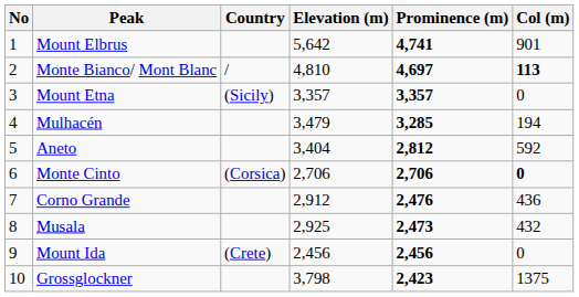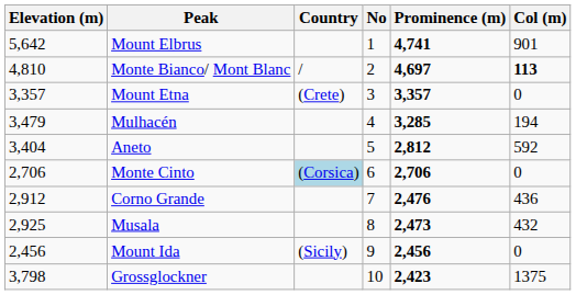 <table class="wikitable sortable">
 <tr>
-<th>No</th>
+<th>Elevation (m)</th>
 <th>Peak</th>
 <th>Country</th>
-<th>Elevation (m)</th>
+<th>No</th>
 <th>Prominence (m)</th>
 <th>Col (m)</th>
 </tr>
 <tr>
-<td>1</td>
+<td>5,642</td>
 <td><a href='#'>Mount Elbrus</a></td>
 <td></td>
-<td>5,642</td>
+<td>1</td>
 <td><strong>4,741</strong></td>
 <td>901</td>
 </tr>
 <tr>
-<td>2</td>
+<td>4,810</td>
 <td><a href='#'>Monte Bianco</a>/ <a href='#'>Mont Blanc</a></td>
 <td>/ </td>
-<td>4,810</td>
+<td>2</td>
 <td><strong>4,697</strong></td>
 <td><strong>113</strong></td>
 </tr>
 <tr>
+<td>3,357</td>
+<td><a href='#'>Mount Etna</a></td>
+<td> (<a href='#'>Crete</a>)</td>
 <td>3</td>
-<td><a href='#'>Mount Etna</a></td>
-<td> (<a href='#'>Sicily</a>)</td>
-<td>3,357</td>
 <td><strong>3,357</strong></td>
 <td>0</td>
 </tr>
 <tr>
-<td>4</td>
+<td>3,479</td>
 <td><a href='#'>Mulhacén</a></td>
 <td></td>
-<td>3,479</td>
+<td>4</td>
 <td><strong>3,285</strong></td>
 <td>194</td>
 </tr>
 <tr>
-<td>5</td>
+<td>3,404</td>
 <td><a href='#'>Aneto</a></td>
 <td></td>
-<td>3,404</td>
+<td>5</td>
 <td><strong>2,812</strong></td>
 <td>592</td>
 </tr>
 <tr>
+<td>2,706</td>
+<td><a href='#'>Monte Cinto</a></td>
+<td style="background: lightblue;"> (<a href='#'>Corsica</a>)</td>
 <td>6</td>
-<td><a href='#'>Monte Cinto</a></td>
-<td> (<a href='#'>Corsica</a>)</td>
-<td>2,706</td>
 <td><strong>2,706</strong></td>
-<td><strong>0</strong></td>
+<td>0</td>
 </tr>
 <tr>
-<td>7</td>
+<td>2,912</td>
 <td><a href='#'>Corno Grande</a></td>
 <td></td>
-<td>2,912</td>
+<td>7</td>
 <td><strong>2,476</strong></td>
 <td>436</td>
 </tr>
 <tr>
-<td>8</td>
+<td>2,925</td>
 <td><a href='#'>Musala</a></td>
 <td></td>
-<td>2,925</td>
+<td>8</td>
 <td><strong>2,473</strong></td>
 <td>432</td>
 </tr>
 <tr>
+<td>2,456</td>
+<td><a href='#'>Mount Ida</a></td>
+<td> (<a href='#'>Sicily</a>)</td>
 <td>9</td>
-<td><a href='#'>Mount Ida</a></td>
-<td> (<a href='#'>Crete</a>)</td>
-<td>2,456</td>
 <td><strong>2,456</strong></td>
 <td>0</td>
 </tr>
 <tr>
-<td>10</td>
+<td>3,798</td>
 <td><a href='#'>Grossglockner</a></td>
 <td></td>
-<td>3,798</td>
+<td>10</td>
 <td><strong>2,423</strong></td>
 <td>1375</td>
 </tr>
 </table>
